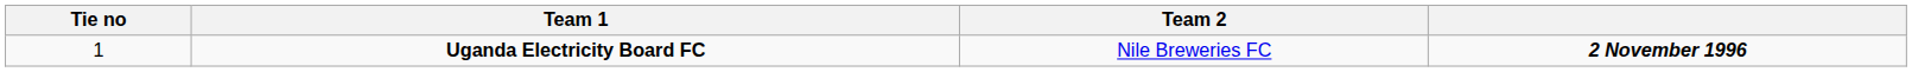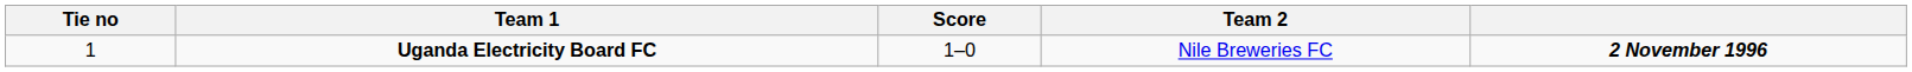 <table class="wikitable" style="text-align:center; width:80%; font-size:100%">
 <tr>
 <th style= width="80px">Tie no</th>
 <th style= width="300px">Team 1</th>
+<th style= width="80px">Score</th>
 <th style= width="300px">Team 2</th>
 <th style= width="300px"></th>
 </tr>
 <tr>
 <td>1</td>
 <td><strong>Uganda Electricity Board FC</strong></td>
+<td>1–0</td>
 <td><a href='#'>Nile Breweries FC</a></td>
 <td><strong><em>2 November 1996</em></strong></td>
 </tr>
 </table>
